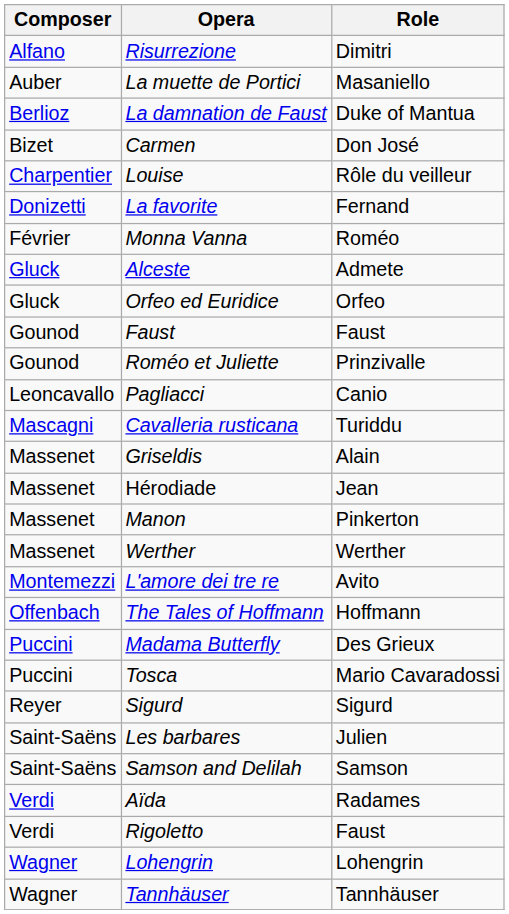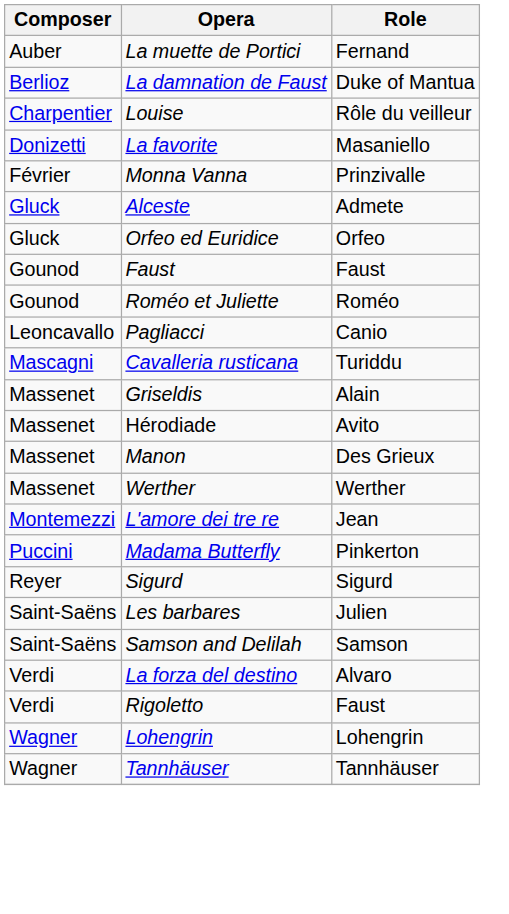 <table class="wikitable" border="1">
 <tr>
 <th>Composer</th>
 <th>Opera</th>
 <th>Role</th>
 </tr>
 <tr>
-<td><a href='#'>Alfano</a></td>
-<td><em><a href='#'>Risurrezione</a></em></td>
-<td>Dimitri</td>
-</tr>
-<tr>
 <td>Auber</td>
 <td><em>La muette de Portici</em></td>
-<td>Masaniello</td>
+<td>Fernand</td>
 </tr>
 <tr>
 <td><a href='#'>Berlioz</a></td>
 <td><em><a href='#'>La damnation de Faust</a></em></td>
 <td>Duke of Mantua</td>
-</tr>
-<tr>
-<td>Bizet</td>
-<td><em>Carmen</em></td>
-<td>Don José</td>
 </tr>
 <tr>
 <td><a href='#'>Charpentier</a></td>
 <td><em>Louise</em></td>
 <td>Rôle du veilleur</td>
 </tr>
 <tr>
 <td><a href='#'>Donizetti</a></td>
 <td><em><a href='#'>La favorite</a></em></td>
-<td>Fernand</td>
+<td>Masaniello</td>
 </tr>
 <tr>
 <td>Février</td>
 <td><em>Monna Vanna</em></td>
-<td>Roméo</td>
+<td>Prinzivalle</td>
 </tr>
 <tr>
 <td><a href='#'>Gluck</a></td>
 <td><a href='#'><em>Alceste</em></a></td>
 <td>Admete</td>
 </tr>
 <tr>
 <td>Gluck</td>
 <td><em>Orfeo ed Euridice</em></td>
 <td>Orfeo</td>
 </tr>
 <tr>
 <td>Gounod</td>
 <td><em>Faust</em></td>
 <td>Faust</td>
 </tr>
 <tr>
 <td>Gounod</td>
 <td><em>Roméo et Juliette</em></td>
-<td>Prinzivalle</td>
+<td>Roméo</td>
 </tr>
 <tr>
 <td>Leoncavallo</td>
 <td><em>Pagliacci</em></td>
 <td>Canio</td>
 </tr>
 <tr>
 <td><a href='#'>Mascagni</a></td>
 <td><em><a href='#'>Cavalleria rusticana</a></em></td>
 <td>Turiddu</td>
 </tr>
 <tr>
 <td>Massenet</td>
 <td><em>Griseldis</em></td>
 <td>Alain</td>
 </tr>
 <tr>
 <td>Massenet</td>
 <td>Hérodiade</td>
-<td>Jean</td>
+<td>Avito</td>
 </tr>
 <tr>
 <td>Massenet</td>
 <td><em>Manon</em></td>
-<td>Pinkerton</td>
+<td>Des Grieux</td>
 </tr>
 <tr>
 <td>Massenet</td>
 <td><em>Werther</em></td>
 <td>Werther</td>
 </tr>
 <tr>
 <td><a href='#'>Montemezzi</a></td>
 <td><em><a href='#'>L'amore dei tre re</a></em></td>
-<td>Avito</td>
-</tr>
-<tr>
-<td><a href='#'>Offenbach</a></td>
-<td><em><a href='#'>The Tales of Hoffmann</a></em></td>
-<td>Hoffmann</td>
+<td>Jean</td>
 </tr>
 <tr>
 <td><a href='#'>Puccini</a></td>
 <td><em><a href='#'>Madama Butterfly</a></em></td>
-<td>Des Grieux</td>
-</tr>
-<tr>
-<td>Puccini</td>
-<td><em>Tosca</em></td>
-<td>Mario Cavaradossi</td>
+<td>Pinkerton</td>
 </tr>
 <tr>
 <td>Reyer</td>
 <td><em>Sigurd</em></td>
 <td>Sigurd</td>
 </tr>
 <tr>
 <td>Saint-Saëns</td>
 <td><em>Les barbares</em></td>
 <td>Julien</td>
 </tr>
 <tr>
 <td>Saint-Saëns</td>
 <td><em>Samson and Delilah</em></td>
 <td>Samson</td>
 </tr>
 <tr>
-<td><a href='#'>Verdi</a></td>
-<td><em>Aïda</em></td>
-<td>Radames</td>
+<td>Verdi</td>
+<td><em><a href='#'>La forza del destino</a></em></td>
+<td>Alvaro</td>
 </tr>
 <tr>
 <td>Verdi</td>
 <td><em>Rigoletto</em></td>
 <td>Faust</td>
 </tr>
 <tr>
 <td><a href='#'>Wagner</a></td>
 <td><em> <a href='#'>Lohengrin</a></em></td>
 <td>Lohengrin</td>
 </tr>
 <tr>
 <td>Wagner</td>
 <td><em> <a href='#'>Tannhäuser</a></em></td>
 <td>Tannhäuser</td>
 </tr>
 <tr>
 </tr>
 </table>
